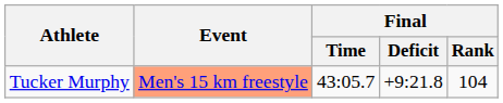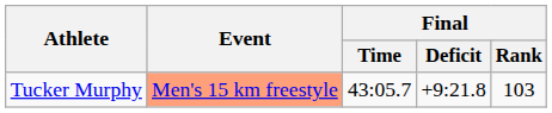 <table class="wikitable" style="font-size:90%">
 <tr>
 <th rowspan="2">Athlete</th>
 <th rowspan="2">Event</th>
 <th colspan="3">Final</th>
 </tr>
 <tr style="font-size:95%">
 <th>Time</th>
 <th>Deficit</th>
 <th>Rank</th>
 </tr>
 <tr align=center>
 <td align=left><a href='#'>Tucker Murphy</a></td>
 <td align=left style="background: lightsalmon;"><a href='#'>Men's 15 km freestyle</a></td>
 <td>43:05.7</td>
 <td>+9:21.8</td>
-<td>104</td>
+<td>103</td>
 </tr>
 </table>
